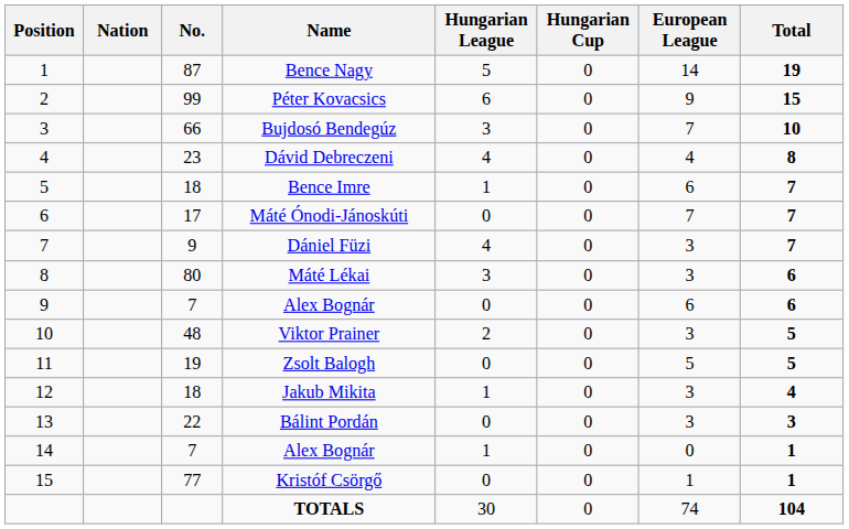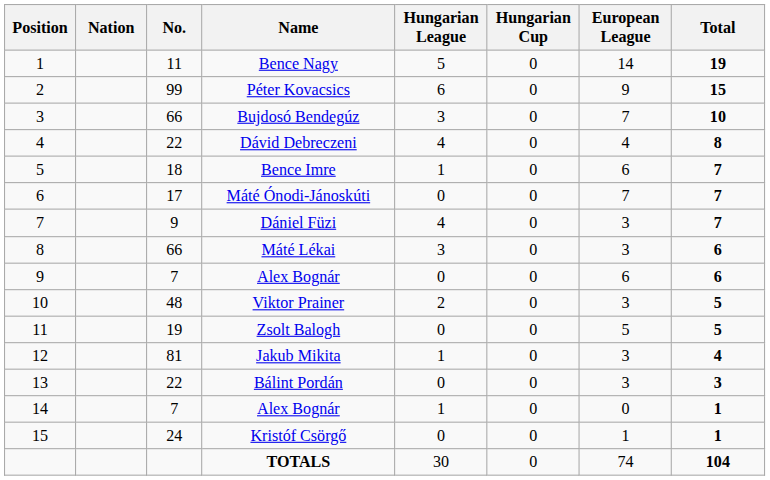 <table class="wikitable" style="font-size: 95%; text-align: center;">
 <tr>
 <th width=60>Position</th>
 <th width=60>Nation</th>
 <th width=45>No.</th>
 <th width=175>Name</th>
 <th width=80>Hungarian League</th>
 <th width=80>Hungarian Cup</th>
 <th width=80>European League</th>
 <th width=80>Total</th>
 </tr>
 <tr>
 <td>1</td>
 <td></td>
-<td>87</td>
+<td>11</td>
 <td><a href='#'>Bence Nagy</a></td>
 <td>5</td>
 <td>0</td>
 <td>14</td>
 <td><strong>19</strong></td>
 </tr>
 <tr>
 <td>2</td>
 <td></td>
 <td>99</td>
 <td><a href='#'>Péter Kovacsics</a></td>
 <td>6</td>
 <td>0</td>
 <td>9</td>
 <td><strong>15</strong></td>
 </tr>
 <tr>
 <td>3</td>
 <td></td>
 <td>66</td>
 <td><a href='#'>Bujdosó Bendegúz</a></td>
 <td>3</td>
 <td>0</td>
 <td>7</td>
 <td><strong>10</strong></td>
 </tr>
 <tr>
 <td>4</td>
 <td></td>
-<td>23</td>
+<td>22</td>
 <td><a href='#'>Dávid Debreczeni</a></td>
 <td>4</td>
 <td>0</td>
 <td>4</td>
 <td><strong>8</strong></td>
 </tr>
 <tr>
 <td>5</td>
 <td></td>
 <td>18</td>
 <td><a href='#'>Bence Imre</a></td>
 <td>1</td>
 <td>0</td>
 <td>6</td>
 <td><strong>7</strong></td>
 </tr>
 <tr>
 <td>6</td>
 <td></td>
 <td>17</td>
 <td><a href='#'>Máté Ónodi-Jánoskúti</a></td>
 <td>0</td>
 <td>0</td>
 <td>7</td>
 <td><strong>7</strong></td>
 </tr>
 <tr>
 <td>7</td>
 <td></td>
 <td>9</td>
 <td><a href='#'>Dániel Füzi</a></td>
 <td>4</td>
 <td>0</td>
 <td>3</td>
 <td><strong>7</strong></td>
 </tr>
 <tr>
 <td>8</td>
 <td></td>
-<td>80</td>
+<td>66</td>
 <td><a href='#'>Máté Lékai</a></td>
 <td>3</td>
 <td>0</td>
 <td>3</td>
 <td><strong>6</strong></td>
 </tr>
 <tr>
 <td>9</td>
 <td></td>
 <td>7</td>
 <td><a href='#'>Alex Bognár</a></td>
 <td>0</td>
 <td>0</td>
 <td>6</td>
 <td><strong>6</strong></td>
 </tr>
 <tr>
 <td>10</td>
 <td></td>
 <td>48</td>
 <td><a href='#'>Viktor Prainer</a></td>
 <td>2</td>
 <td>0</td>
 <td>3</td>
 <td><strong>5</strong></td>
 </tr>
 <tr>
 <td>11</td>
 <td></td>
 <td>19</td>
 <td><a href='#'>Zsolt Balogh</a></td>
 <td>0</td>
 <td>0</td>
 <td>5</td>
 <td><strong>5</strong></td>
 </tr>
 <tr>
 <td>12</td>
 <td></td>
-<td>18</td>
+<td>81</td>
 <td><a href='#'>Jakub Mikita</a></td>
 <td>1</td>
 <td>0</td>
 <td>3</td>
 <td><strong>4</strong></td>
 </tr>
 <tr>
 <td>13</td>
 <td></td>
 <td>22</td>
 <td><a href='#'>Bálint Pordán</a></td>
 <td>0</td>
 <td>0</td>
 <td>3</td>
 <td><strong>3</strong></td>
 </tr>
 <tr>
 <td>14</td>
 <td></td>
 <td>7</td>
 <td><a href='#'>Alex Bognár</a></td>
 <td>1</td>
 <td>0</td>
 <td>0</td>
 <td><strong>1</strong></td>
 </tr>
 <tr>
 <td>15</td>
 <td></td>
-<td>77</td>
+<td>24</td>
 <td><a href='#'>Kristóf Csörgő</a></td>
 <td>0</td>
 <td>0</td>
 <td>1</td>
 <td><strong>1</strong></td>
 </tr>
 <tr>
 <td></td>
 <td></td>
 <td></td>
 <td><strong>TOTALS</strong></td>
 <td>30</td>
 <td>0</td>
 <td>74</td>
 <td><strong>104</strong></td>
 </tr>
 </table>
